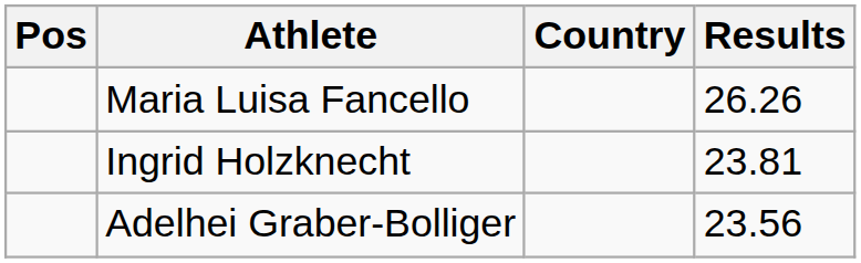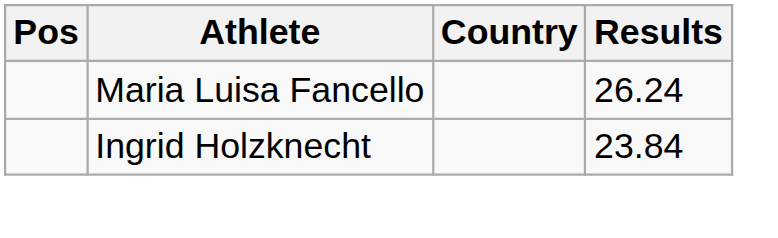 <table class="wikitable">
 <tr>
 <th>Pos</th>
 <th>Athlete</th>
 <th>Country</th>
 <th>Results</th>
 </tr>
 <tr>
 <td align="center"></td>
 <td>Maria Luisa Fancello</td>
 <td></td>
-<td>26.26</td>
+<td>26.24</td>
 </tr>
 <tr>
 <td align="center"></td>
 <td>Ingrid Holzknecht</td>
 <td></td>
-<td>23.81</td>
-</tr>
-<tr>
-<td align="center"></td>
-<td>Adelhei Graber-Bolliger</td>
-<td></td>
-<td>23.56</td>
+<td>23.84</td>
 </tr>
 </table>
